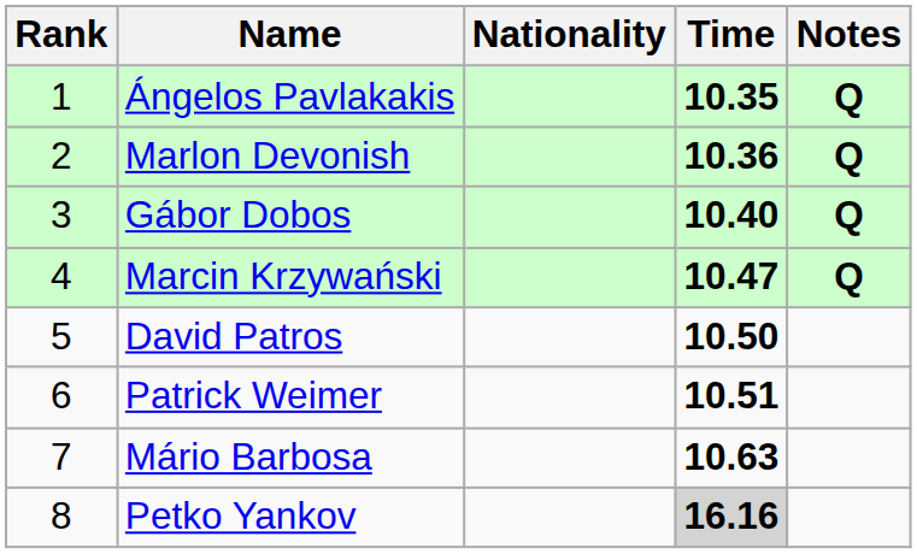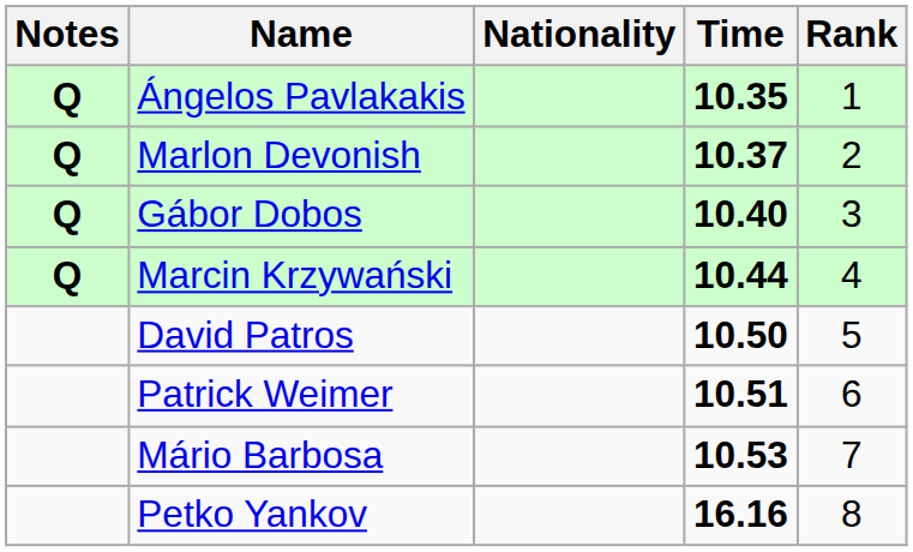 <table class="wikitable sortable" style="text-align:center">
 <tr>
-<th>Rank</th>
+<th>Notes</th>
 <th>Name</th>
 <th>Nationality</th>
 <th>Time</th>
-<th>Notes</th>
+<th>Rank</th>
 </tr>
 <tr bgcolor=ccffcc>
-<td>1</td>
+<td><strong>Q</strong></td>
 <td align=left><a href='#'>Ángelos Pavlakakis</a></td>
 <td align=left></td>
 <td><strong>10.35</strong></td>
-<td><strong>Q</strong></td>
+<td>1</td>
 </tr>
 <tr bgcolor=ccffcc>
-<td>2</td>
+<td><strong>Q</strong></td>
 <td align=left><a href='#'>Marlon Devonish</a></td>
 <td align=left></td>
-<td><strong>10.36</strong></td>
-<td><strong>Q</strong></td>
+<td><strong>10.37</strong></td>
+<td>2</td>
 </tr>
 <tr bgcolor=ccffcc>
-<td>3</td>
+<td><strong>Q</strong></td>
 <td align=left><a href='#'>Gábor Dobos</a></td>
 <td align=left></td>
 <td><strong>10.40</strong></td>
-<td><strong>Q</strong></td>
+<td>3</td>
 </tr>
 <tr bgcolor=ccffcc>
-<td>4</td>
+<td><strong>Q</strong></td>
 <td align=left><a href='#'>Marcin Krzywański</a></td>
 <td align=left></td>
-<td><strong>10.47</strong></td>
-<td><strong>Q</strong></td>
+<td><strong>10.44</strong></td>
+<td>4</td>
 </tr>
 <tr>
-<td>5</td>
+<td></td>
 <td align=left><a href='#'>David Patros</a></td>
 <td align=left></td>
 <td><strong>10.50</strong></td>
-<td></td>
+<td>5</td>
 </tr>
 <tr>
-<td>6</td>
+<td></td>
 <td align=left><a href='#'>Patrick Weimer</a></td>
 <td align=left></td>
 <td><strong>10.51</strong></td>
-<td></td>
+<td>6</td>
 </tr>
 <tr>
-<td>7</td>
+<td></td>
 <td align=left><a href='#'>Mário Barbosa</a></td>
 <td align="left"></td>
-<td><strong>10.63</strong></td>
-<td></td>
+<td><strong>10.53</strong></td>
+<td>7</td>
 </tr>
 <tr>
-<td>8</td>
+<td></td>
 <td align=left><a href='#'>Petko Yankov</a></td>
 <td align=left></td>
-<td style="background: lightgrey;"><strong>16.16</strong></td>
-<td></td>
+<td><strong>16.16</strong></td>
+<td>8</td>
 </tr>
 </table>
